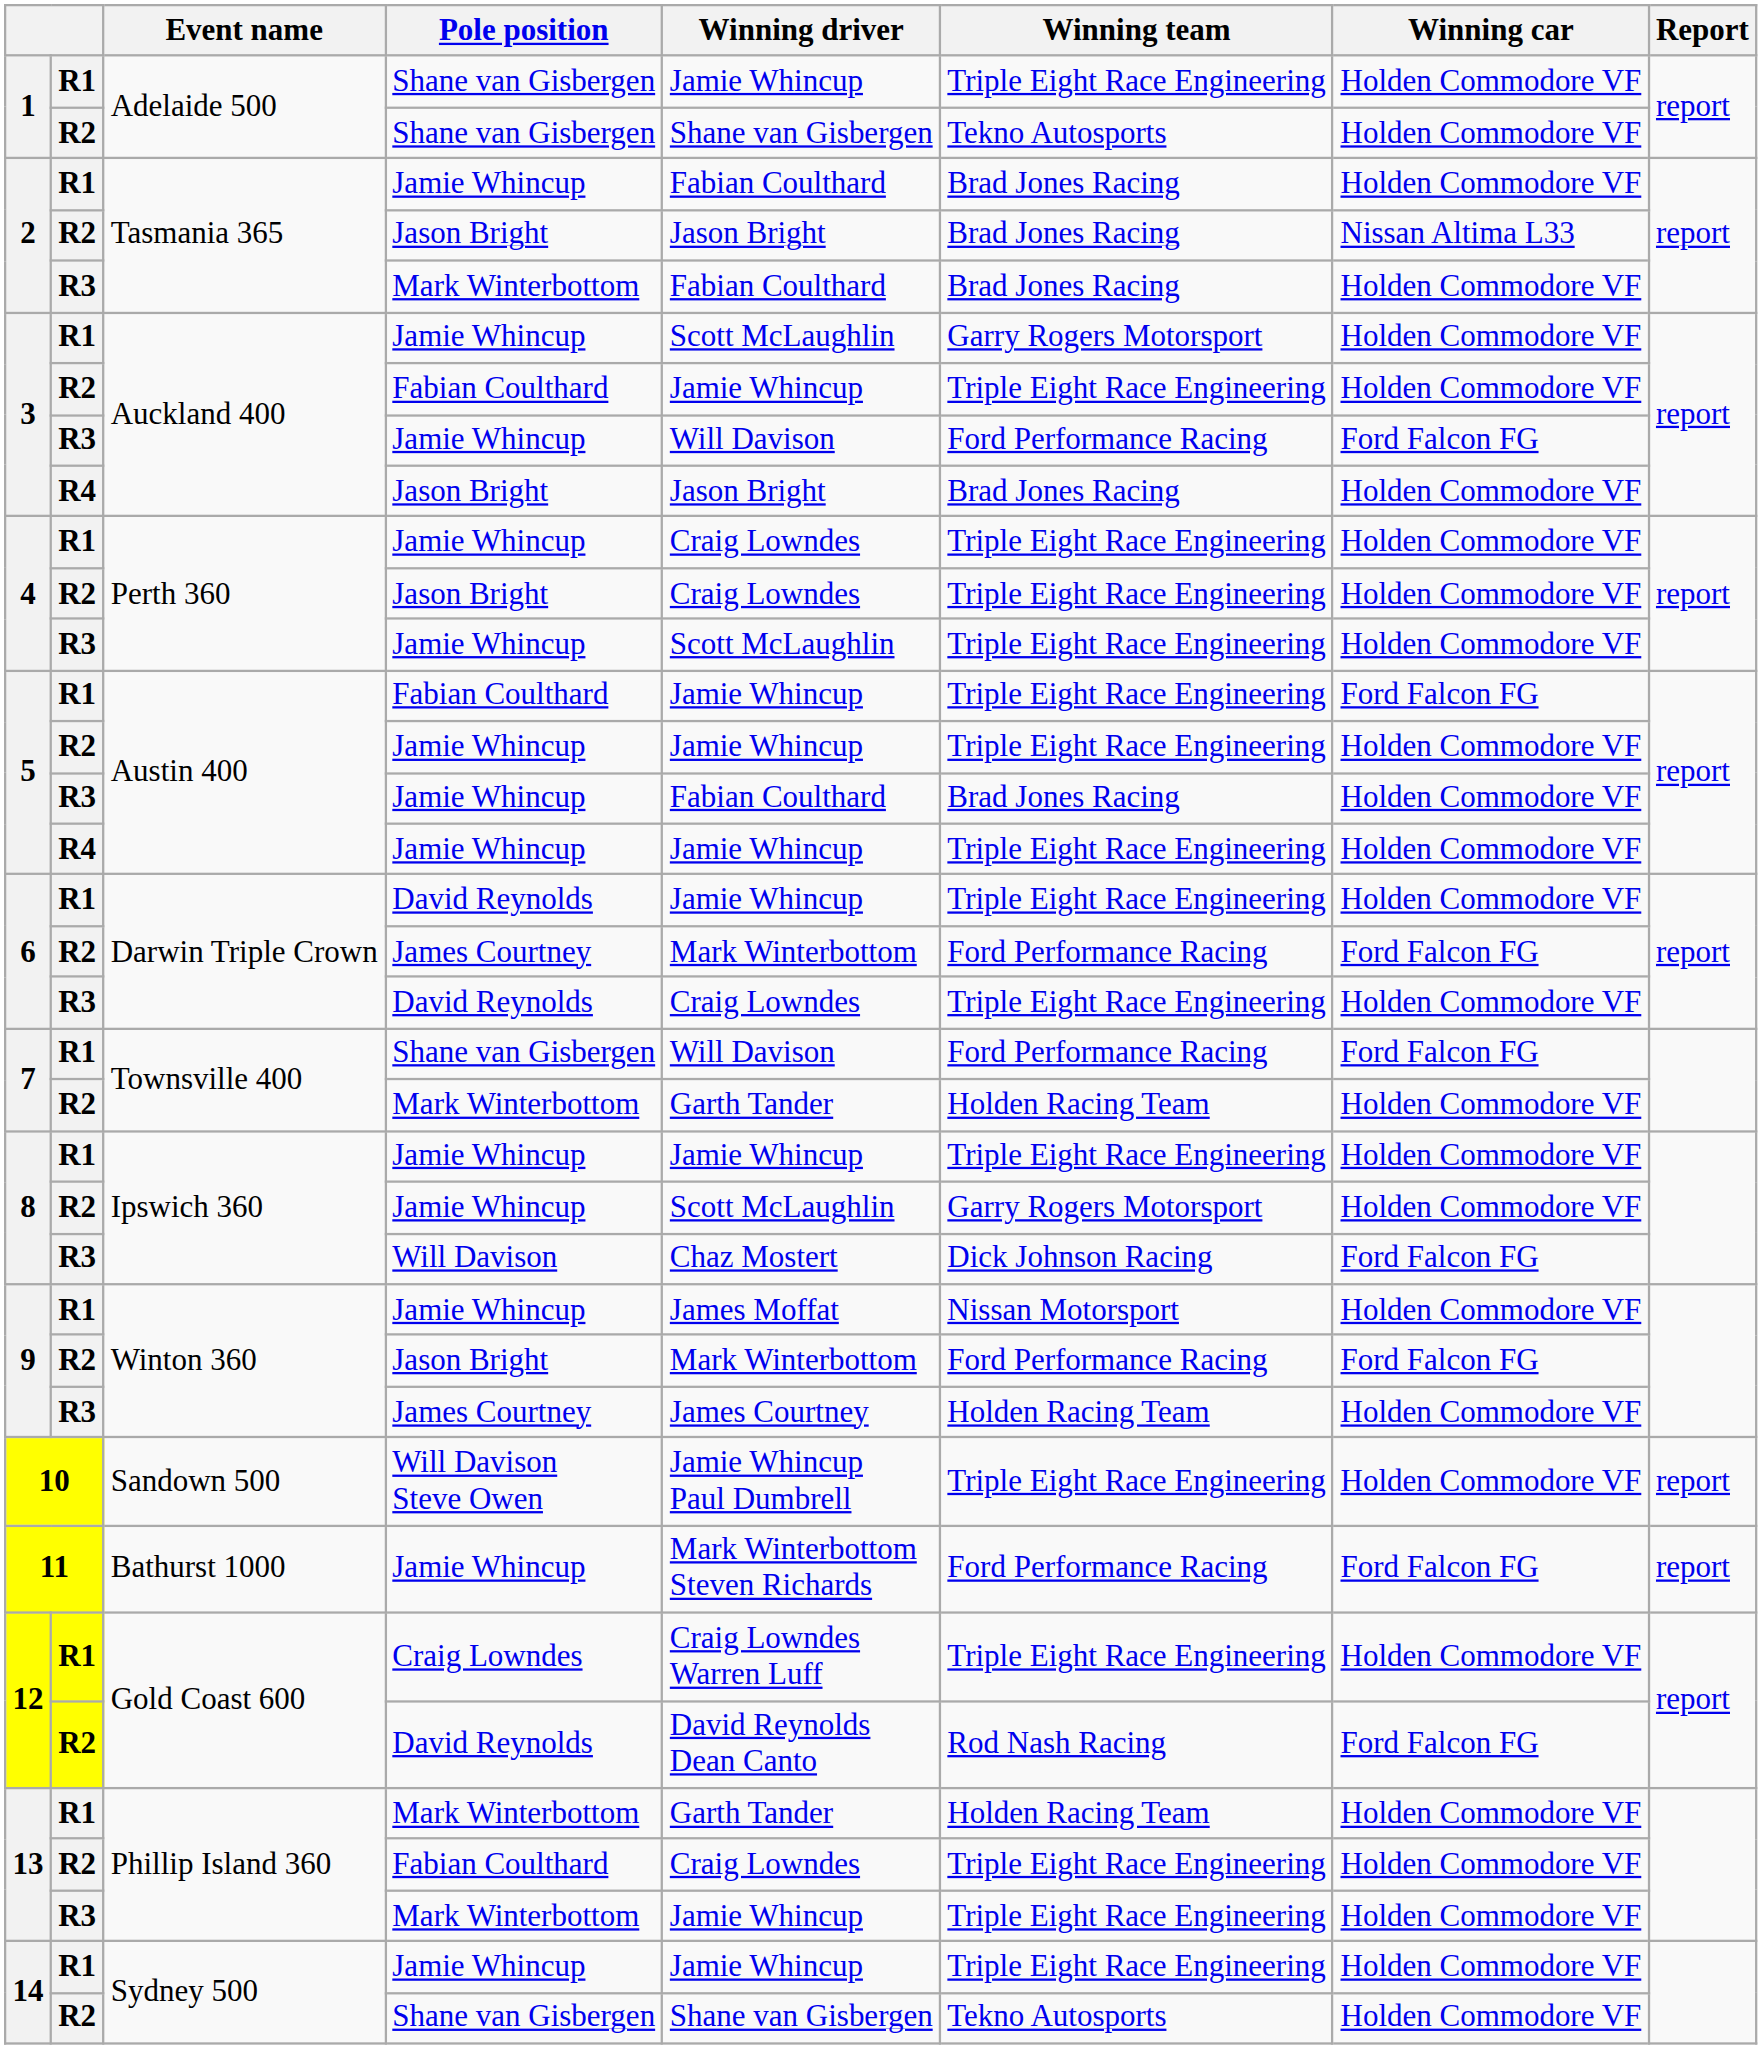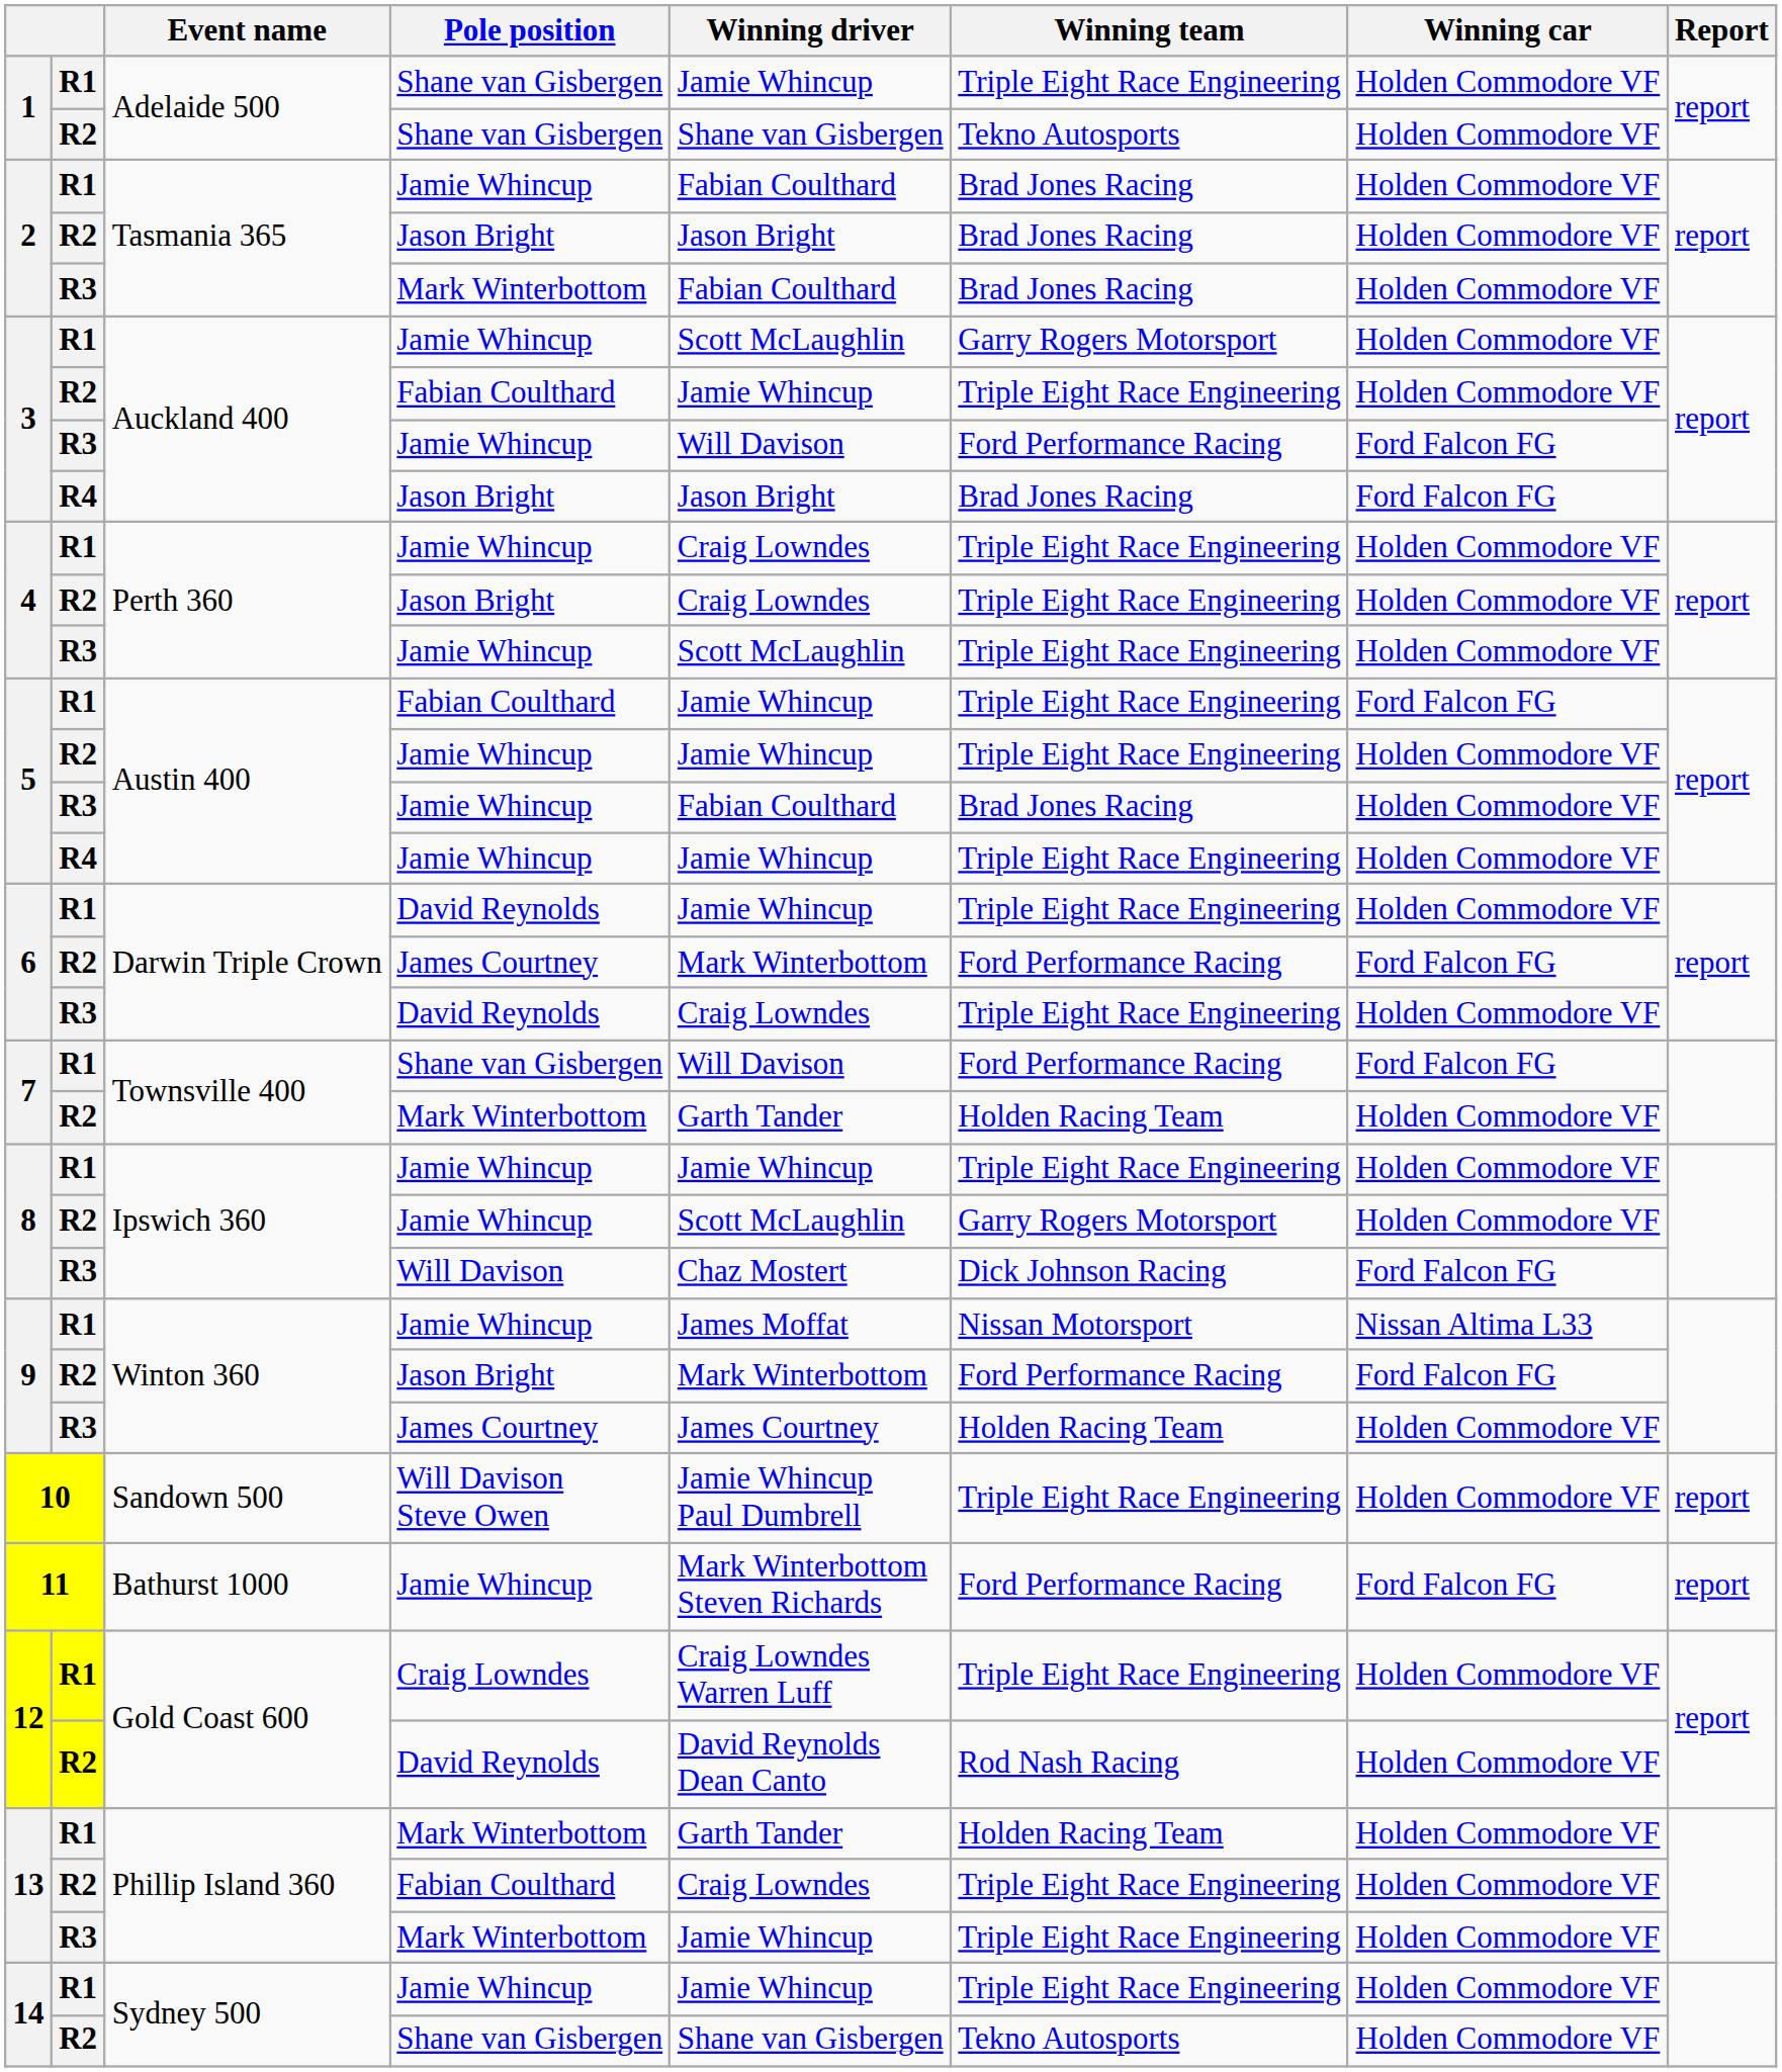 <table class="wikitable sortable" style="font-size: 85%">
 <tr>
 <th colspan="2"></th>
 <th>Event name</th>
 <th><a href='#'>Pole position</a></th>
 <th>Winning driver</th>
 <th>Winning team</th>
 <th>Winning car</th>
 <th>Report</th>
 </tr>
 <tr>
 <th rowspan=2>1</th>
 <th>R1</th>
 <td rowspan=2>Adelaide 500</td>
 <td nowrap> <a href='#'>Shane van Gisbergen</a></td>
 <td> <a href='#'>Jamie Whincup</a></td>
 <td nowrap><a href='#'>Triple Eight Race Engineering</a></td>
 <td nowrap><a href='#'>Holden Commodore VF</a></td>
 <td rowspan=2><a href='#'>report</a></td>
 </tr>
 <tr>
 <th>R2</th>
 <td> <a href='#'>Shane van Gisbergen</a></td>
 <td nowrap> <a href='#'>Shane van Gisbergen</a></td>
 <td><a href='#'>Tekno Autosports</a></td>
 <td><a href='#'>Holden Commodore VF</a></td>
 </tr>
 <tr>
 <th rowspan=3>2</th>
 <th>R1</th>
 <td rowspan=3>Tasmania 365</td>
 <td> <a href='#'>Jamie Whincup</a></td>
 <td> <a href='#'>Fabian Coulthard</a></td>
 <td><a href='#'>Brad Jones Racing</a></td>
 <td><a href='#'>Holden Commodore VF</a></td>
 <td rowspan=3><a href='#'>report</a></td>
 </tr>
 <tr>
 <th>R2</th>
 <td> <a href='#'>Jason Bright</a></td>
 <td> <a href='#'>Jason Bright</a></td>
 <td><a href='#'>Brad Jones Racing</a></td>
-<td><a href='#'>Nissan Altima L33</a></td>
+<td><a href='#'>Holden Commodore VF</a></td>
 </tr>
 <tr>
 <th>R3</th>
 <td> <a href='#'>Mark Winterbottom</a></td>
 <td> <a href='#'>Fabian Coulthard</a></td>
 <td><a href='#'>Brad Jones Racing</a></td>
 <td><a href='#'>Holden Commodore VF</a></td>
 </tr>
 <tr>
 <th rowspan=4>3</th>
 <th>R1</th>
 <td rowspan=4>Auckland 400</td>
 <td> <a href='#'>Jamie Whincup</a></td>
 <td> <a href='#'>Scott McLaughlin</a></td>
 <td><a href='#'>Garry Rogers Motorsport</a></td>
 <td><a href='#'>Holden Commodore VF</a></td>
 <td rowspan=4><a href='#'>report</a></td>
 </tr>
 <tr>
 <th>R2</th>
 <td> <a href='#'>Fabian Coulthard</a></td>
 <td> <a href='#'>Jamie Whincup</a></td>
 <td><a href='#'>Triple Eight Race Engineering</a></td>
 <td><a href='#'>Holden Commodore VF</a></td>
 </tr>
 <tr>
 <th>R3</th>
 <td> <a href='#'>Jamie Whincup</a></td>
 <td> <a href='#'>Will Davison</a></td>
 <td><a href='#'>Ford Performance Racing</a></td>
 <td><a href='#'>Ford Falcon FG</a></td>
 </tr>
 <tr>
 <th>R4</th>
 <td> <a href='#'>Jason Bright</a></td>
 <td> <a href='#'>Jason Bright</a></td>
 <td><a href='#'>Brad Jones Racing</a></td>
-<td><a href='#'>Holden Commodore VF</a></td>
+<td><a href='#'>Ford Falcon FG</a></td>
 </tr>
 <tr>
 <th rowspan=3>4</th>
 <th>R1</th>
 <td rowspan=3>Perth 360</td>
 <td> <a href='#'>Jamie Whincup</a></td>
 <td> <a href='#'>Craig Lowndes</a></td>
 <td><a href='#'>Triple Eight Race Engineering</a></td>
 <td><a href='#'>Holden Commodore VF</a></td>
 <td rowspan=3><a href='#'>report</a></td>
 </tr>
 <tr>
 <th>R2</th>
 <td> <a href='#'>Jason Bright</a></td>
 <td> <a href='#'>Craig Lowndes</a></td>
 <td><a href='#'>Triple Eight Race Engineering</a></td>
 <td><a href='#'>Holden Commodore VF</a></td>
 </tr>
 <tr>
 <th>R3</th>
 <td> <a href='#'>Jamie Whincup</a></td>
 <td> <a href='#'>Scott McLaughlin</a></td>
 <td><a href='#'>Triple Eight Race Engineering</a></td>
 <td><a href='#'>Holden Commodore VF</a></td>
 </tr>
 <tr>
 <th rowspan=4>5</th>
 <th>R1</th>
 <td rowspan=4>Austin 400</td>
 <td> <a href='#'>Fabian Coulthard</a></td>
 <td> <a href='#'>Jamie Whincup</a></td>
 <td><a href='#'>Triple Eight Race Engineering</a></td>
 <td><a href='#'>Ford Falcon FG</a></td>
 <td rowspan=4><a href='#'>report</a></td>
 </tr>
 <tr>
 <th>R2</th>
 <td> <a href='#'>Jamie Whincup</a></td>
 <td> <a href='#'>Jamie Whincup</a></td>
 <td><a href='#'>Triple Eight Race Engineering</a></td>
 <td><a href='#'>Holden Commodore VF</a></td>
 </tr>
 <tr>
 <th>R3</th>
 <td> <a href='#'>Jamie Whincup</a></td>
 <td> <a href='#'>Fabian Coulthard</a></td>
 <td><a href='#'>Brad Jones Racing</a></td>
 <td><a href='#'>Holden Commodore VF</a></td>
 </tr>
 <tr>
 <th>R4</th>
 <td> <a href='#'>Jamie Whincup</a></td>
 <td> <a href='#'>Jamie Whincup</a></td>
 <td><a href='#'>Triple Eight Race Engineering</a></td>
 <td><a href='#'>Holden Commodore VF</a></td>
 </tr>
 <tr>
 <th rowspan=3>6</th>
 <th>R1</th>
 <td rowspan=3 nowrap>Darwin Triple Crown</td>
 <td> <a href='#'>David Reynolds</a></td>
 <td> <a href='#'>Jamie Whincup</a></td>
 <td><a href='#'>Triple Eight Race Engineering</a></td>
 <td><a href='#'>Holden Commodore VF</a></td>
 <td rowspan=3><a href='#'>report</a></td>
 </tr>
 <tr>
 <th>R2</th>
 <td> <a href='#'>James Courtney</a></td>
 <td> <a href='#'>Mark Winterbottom</a></td>
 <td><a href='#'>Ford Performance Racing</a></td>
 <td><a href='#'>Ford Falcon FG</a></td>
 </tr>
 <tr>
 <th>R3</th>
 <td> <a href='#'>David Reynolds</a></td>
 <td> <a href='#'>Craig Lowndes</a></td>
 <td><a href='#'>Triple Eight Race Engineering</a></td>
 <td><a href='#'>Holden Commodore VF</a></td>
 </tr>
 <tr>
 <th rowspan=2>7</th>
 <th>R1</th>
 <td rowspan=2>Townsville 400</td>
 <td> <a href='#'>Shane van Gisbergen</a></td>
 <td> <a href='#'>Will Davison</a></td>
 <td><a href='#'>Ford Performance Racing</a></td>
 <td><a href='#'>Ford Falcon FG</a></td>
 <td rowspan=2></td>
 </tr>
 <tr>
 <th>R2</th>
 <td> <a href='#'>Mark Winterbottom</a></td>
 <td> <a href='#'>Garth Tander</a></td>
 <td><a href='#'>Holden Racing Team</a></td>
 <td><a href='#'>Holden Commodore VF</a></td>
 </tr>
 <tr>
 <th rowspan=3>8</th>
 <th>R1</th>
 <td rowspan=3>Ipswich 360</td>
 <td> <a href='#'>Jamie Whincup</a></td>
 <td> <a href='#'>Jamie Whincup</a></td>
 <td><a href='#'>Triple Eight Race Engineering</a></td>
 <td><a href='#'>Holden Commodore VF</a></td>
 <td rowspan=3></td>
 </tr>
 <tr>
 <th>R2</th>
 <td> <a href='#'>Jamie Whincup</a></td>
 <td> <a href='#'>Scott McLaughlin</a></td>
 <td><a href='#'>Garry Rogers Motorsport</a></td>
 <td><a href='#'>Holden Commodore VF</a></td>
 </tr>
 <tr>
 <th>R3</th>
 <td> <a href='#'>Will Davison</a></td>
 <td> <a href='#'>Chaz Mostert</a></td>
 <td><a href='#'>Dick Johnson Racing</a></td>
 <td><a href='#'>Ford Falcon FG</a></td>
 </tr>
 <tr>
 <th rowspan=3>9</th>
 <th>R1</th>
 <td rowspan=3>Winton 360</td>
 <td> <a href='#'>Jamie Whincup</a></td>
 <td> <a href='#'>James Moffat</a></td>
 <td><a href='#'>Nissan Motorsport</a></td>
-<td><a href='#'>Holden Commodore VF</a></td>
+<td><a href='#'>Nissan Altima L33</a></td>
 <td rowspan=3></td>
 </tr>
 <tr>
 <th>R2</th>
 <td> <a href='#'>Jason Bright</a></td>
 <td> <a href='#'>Mark Winterbottom</a></td>
 <td><a href='#'>Ford Performance Racing</a></td>
 <td><a href='#'>Ford Falcon FG</a></td>
 </tr>
 <tr>
 <th>R3</th>
 <td> <a href='#'>James Courtney</a></td>
 <td> <a href='#'>James Courtney</a></td>
 <td><a href='#'>Holden Racing Team</a></td>
 <td><a href='#'>Holden Commodore VF</a></td>
 </tr>
 <tr>
 <th colspan=2 style="background:#ffff00;">10</th>
 <td>Sandown 500</td>
 <td> <a href='#'>Will Davison</a><br> <a href='#'>Steve Owen</a></td>
 <td> <a href='#'>Jamie Whincup</a><br> <a href='#'>Paul Dumbrell</a></td>
 <td><a href='#'>Triple Eight Race Engineering</a></td>
 <td><a href='#'>Holden Commodore VF</a></td>
 <td><a href='#'>report</a></td>
 </tr>
 <tr>
 <th colspan=2 style="background:#ffff00;">11</th>
 <td>Bathurst 1000</td>
 <td> <a href='#'>Jamie Whincup</a></td>
 <td> <a href='#'>Mark Winterbottom</a><br> <a href='#'>Steven Richards</a></td>
 <td><a href='#'>Ford Performance Racing</a></td>
 <td><a href='#'>Ford Falcon FG</a></td>
 <td><a href='#'>report</a></td>
 </tr>
 <tr>
 <th rowspan=2 style="background:#ffff00;">12</th>
 <th style="background:#ffff00;">R1</th>
 <td rowspan=2>Gold Coast 600</td>
 <td> <a href='#'>Craig Lowndes</a></td>
 <td> <a href='#'>Craig Lowndes</a><br> <a href='#'>Warren Luff</a></td>
 <td><a href='#'>Triple Eight Race Engineering</a></td>
 <td><a href='#'>Holden Commodore VF</a></td>
 <td rowspan=2><a href='#'>report</a></td>
 </tr>
 <tr>
 <th style="background:#ffff00;">R2</th>
 <td> <a href='#'>David Reynolds</a></td>
 <td> <a href='#'>David Reynolds</a><br> <a href='#'>Dean Canto</a></td>
 <td><a href='#'>Rod Nash Racing</a></td>
-<td><a href='#'>Ford Falcon FG</a></td>
+<td><a href='#'>Holden Commodore VF</a></td>
 </tr>
 <tr>
 <th rowspan=3>13</th>
 <th>R1</th>
 <td rowspan=3>Phillip Island 360</td>
 <td> <a href='#'>Mark Winterbottom</a></td>
 <td> <a href='#'>Garth Tander</a></td>
 <td><a href='#'>Holden Racing Team</a></td>
 <td><a href='#'>Holden Commodore VF</a></td>
 <td rowspan=3></td>
 </tr>
 <tr>
 <th>R2</th>
 <td> <a href='#'>Fabian Coulthard</a></td>
 <td> <a href='#'>Craig Lowndes</a></td>
 <td><a href='#'>Triple Eight Race Engineering</a></td>
 <td><a href='#'>Holden Commodore VF</a></td>
 </tr>
 <tr>
 <th>R3</th>
 <td> <a href='#'>Mark Winterbottom</a></td>
 <td> <a href='#'>Jamie Whincup</a></td>
 <td><a href='#'>Triple Eight Race Engineering</a></td>
 <td><a href='#'>Holden Commodore VF</a></td>
 </tr>
 <tr>
 <th rowspan=2>14</th>
 <th>R1</th>
 <td rowspan=2>Sydney 500</td>
 <td> <a href='#'>Jamie Whincup</a></td>
 <td> <a href='#'>Jamie Whincup</a></td>
 <td><a href='#'>Triple Eight Race Engineering</a></td>
 <td><a href='#'>Holden Commodore VF</a></td>
 <td rowspan=2></td>
 </tr>
 <tr>
 <th>R2</th>
 <td> <a href='#'>Shane van Gisbergen</a></td>
 <td> <a href='#'>Shane van Gisbergen</a></td>
 <td><a href='#'>Tekno Autosports</a></td>
 <td><a href='#'>Holden Commodore VF</a></td>
 </tr>
 </table>
